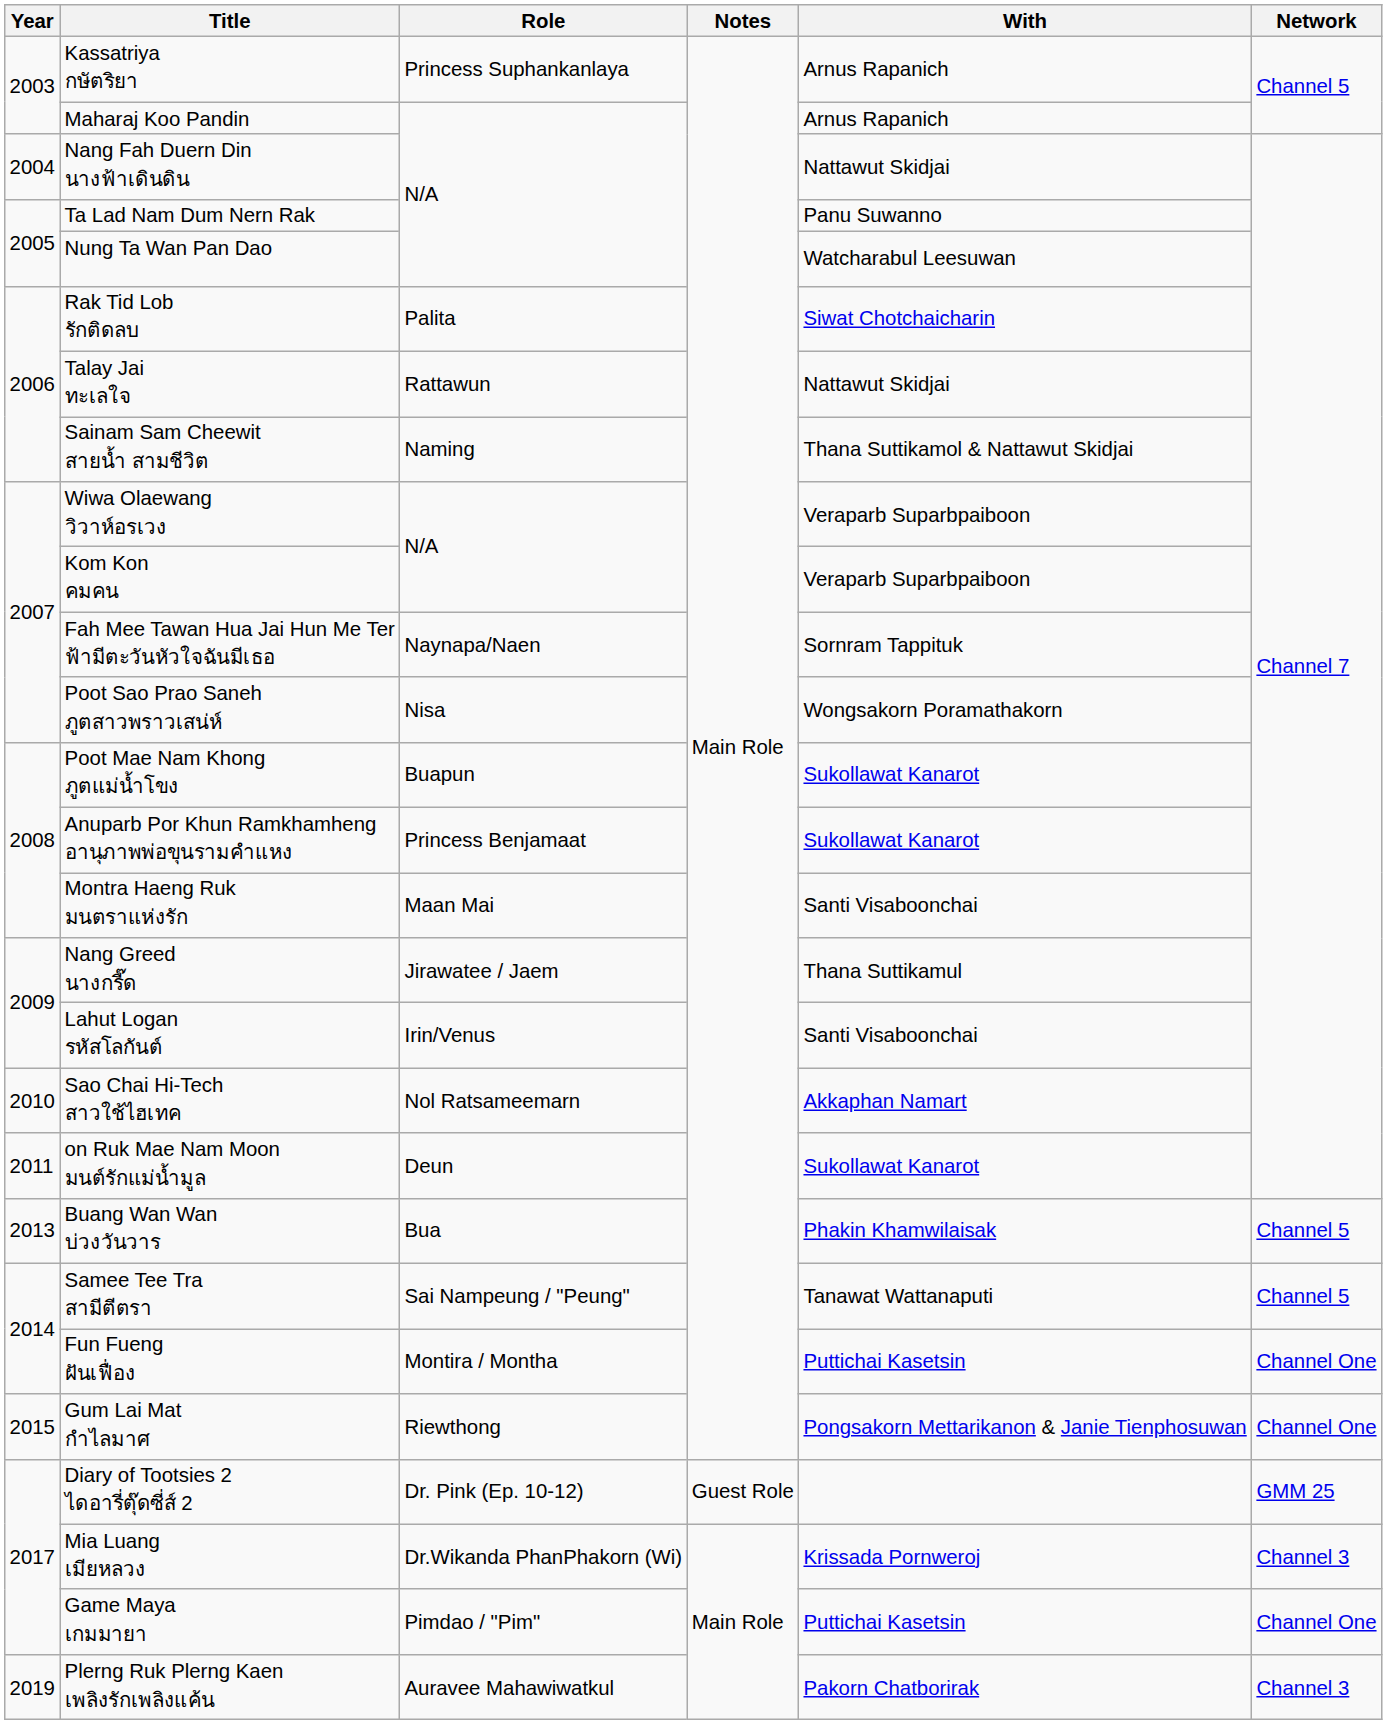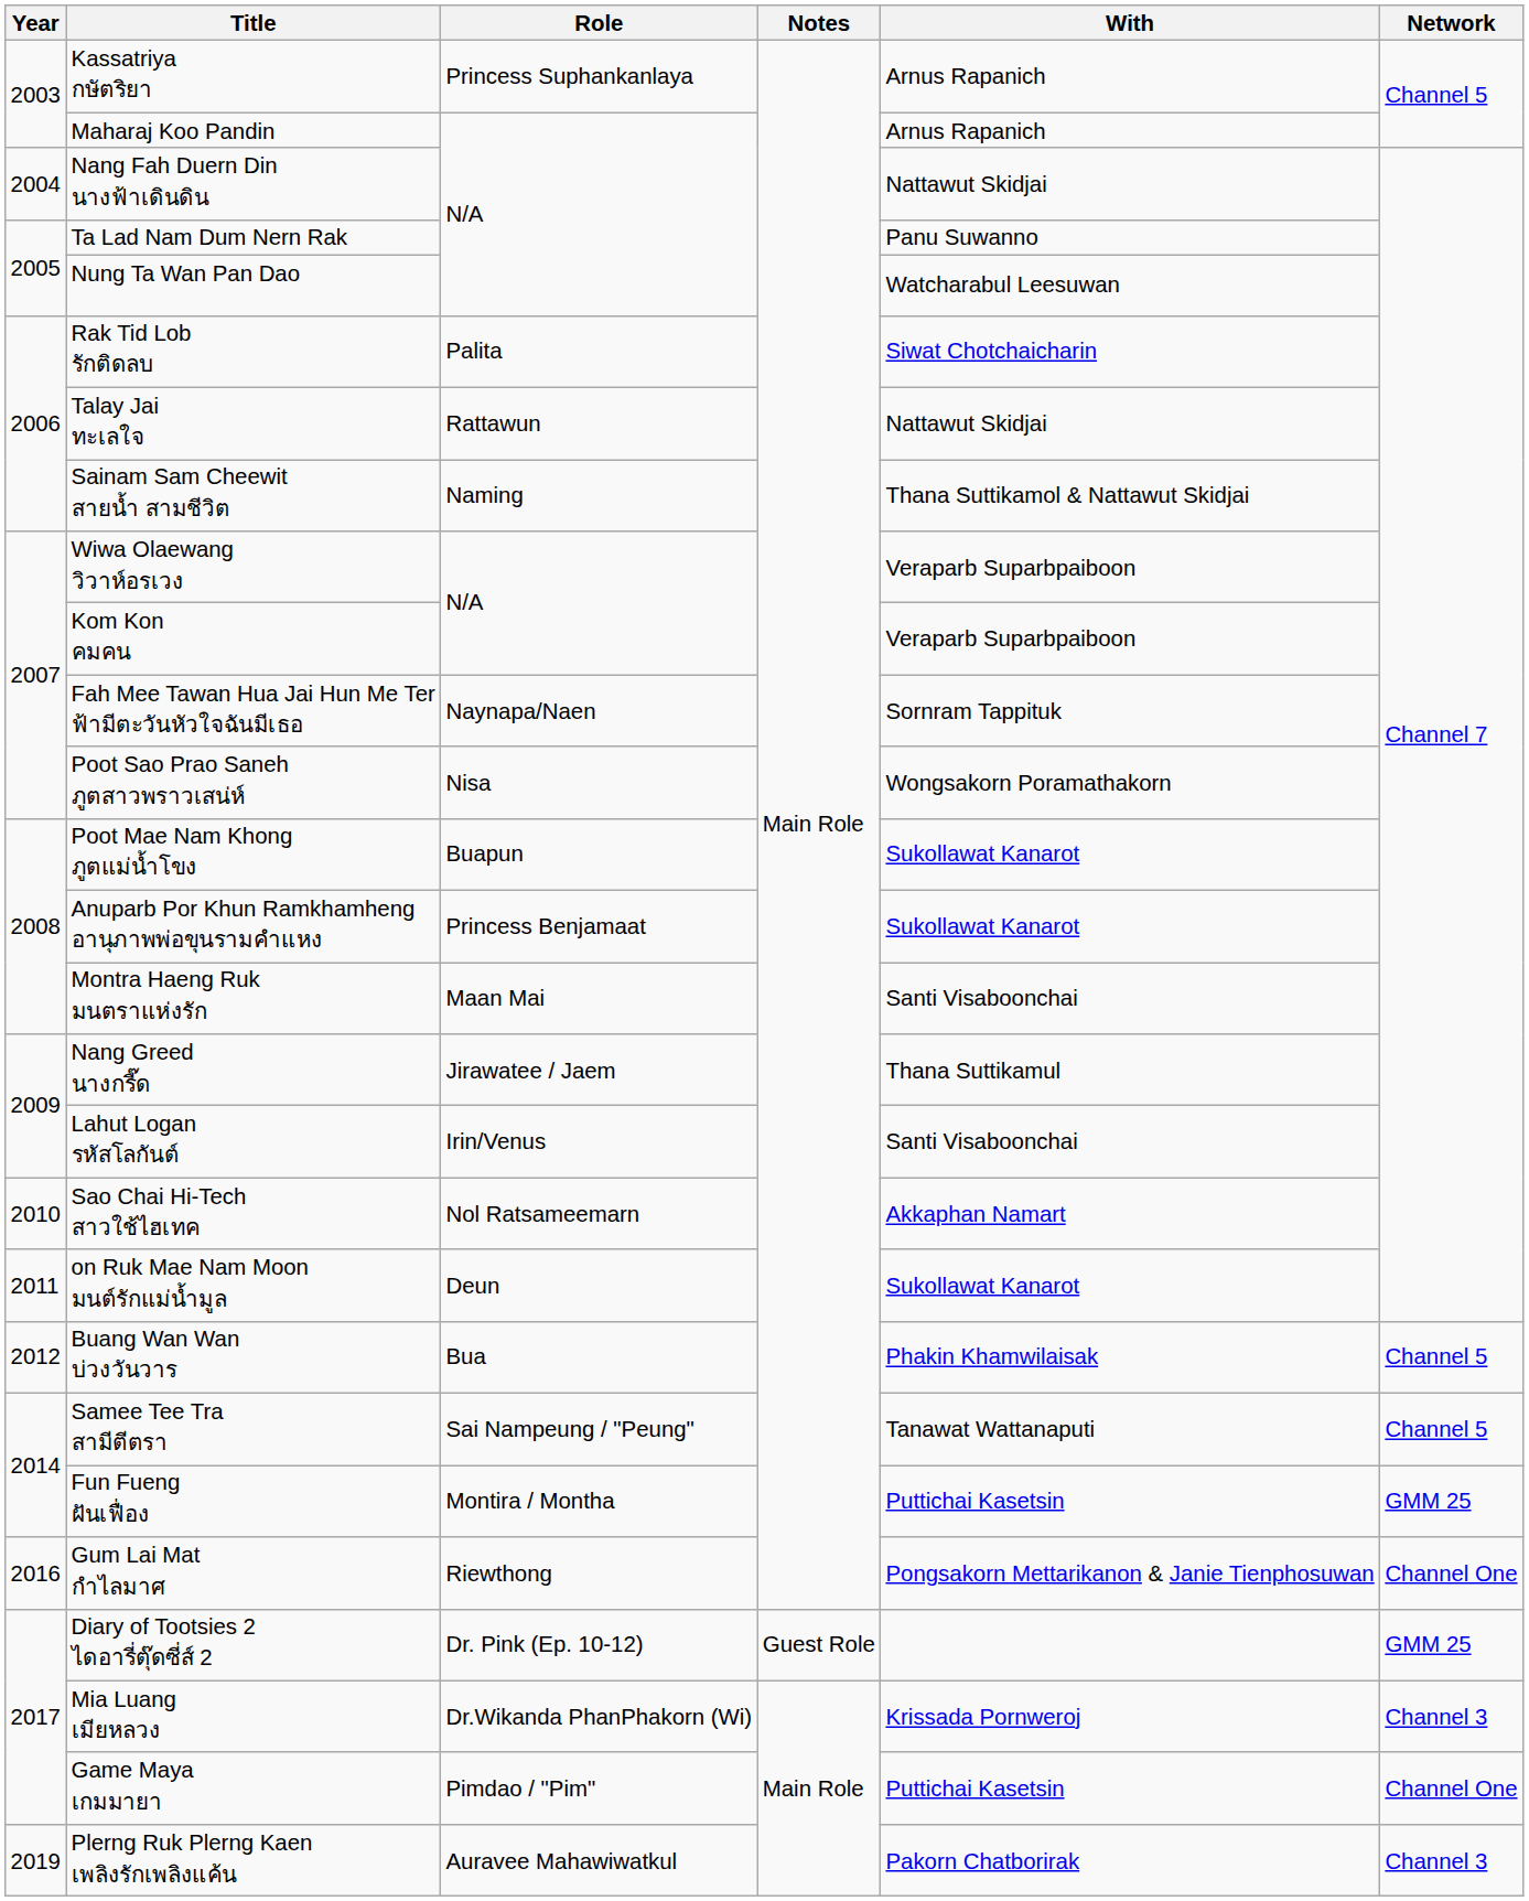 <table class="wikitable" style="font-size: 85%;">
 <tr>
 <th>Year</th>
 <th>Title</th>
 <th>Role</th>
 <th>Notes</th>
 <th>With</th>
 <th>Network</th>
 </tr>
 <tr>
 <td rowspan="2">2003</td>
 <td>Kassatriya<br>กษัตริยา</td>
 <td>Princess Suphankanlaya</td>
 <td rowspan="23">Main Role</td>
 <td>Arnus Rapanich</td>
 <td rowspan="2"><a href='#'>Channel 5</a></td>
 </tr>
 <tr>
 <td>Maharaj Koo Pandin<br></td>
 <td rowspan="4">N/A</td>
 <td>Arnus Rapanich</td>
 </tr>
 <tr>
 <td>2004</td>
 <td>Nang Fah Duern Din<br>นางฟ้าเดินดิน</td>
 <td>Nattawut Skidjai</td>
 <td rowspan="17"><a href='#'>Channel 7</a></td>
 </tr>
 <tr>
 <td rowspan="2">2005</td>
 <td>Ta Lad Nam Dum Nern Rak<br></td>
 <td>Panu Suwanno</td>
 </tr>
 <tr>
 <td>Nung Ta Wan Pan Dao<br> </td>
 <td>Watcharabul Leesuwan</td>
 </tr>
 <tr>
 <td rowspan="3">2006</td>
 <td>Rak Tid Lob<br>รักติดลบ</td>
 <td>Palita</td>
 <td><a href='#'>Siwat Chotchaicharin</a></td>
 </tr>
 <tr>
 <td>Talay Jai<br>ทะเลใจ</td>
 <td>Rattawun</td>
 <td>Nattawut Skidjai</td>
 </tr>
 <tr>
 <td>Sainam Sam Cheewit<br>สายน้ำ สามชีวิต</td>
 <td>Naming</td>
 <td>Thana Suttikamol & Nattawut Skidjai</td>
 </tr>
 <tr>
 <td rowspan="4">2007</td>
 <td>Wiwa Olaewang<br>วิวาห์อรเวง</td>
 <td rowspan="2">N/A</td>
 <td>Veraparb Suparbpaiboon</td>
 </tr>
 <tr>
 <td>Kom Kon<br>คมคน</td>
 <td>Veraparb Suparbpaiboon</td>
 </tr>
 <tr>
 <td>Fah Mee Tawan Hua Jai Hun Me Ter<br>ฟ้ามีตะวันหัวใจฉันมีเธอ</td>
 <td>Naynapa/Naen</td>
 <td>Sornram Tappituk</td>
 </tr>
 <tr>
 <td>Poot Sao Prao Saneh<br>ภูตสาวพราวเสน่ห์</td>
 <td>Nisa</td>
 <td>Wongsakorn Poramathakorn</td>
 </tr>
 <tr>
 <td rowspan="3">2008</td>
 <td>Poot Mae Nam Khong<br>ภูตแม่น้ำโขง</td>
 <td>Buapun</td>
 <td><a href='#'>Sukollawat Kanarot</a></td>
 </tr>
 <tr>
 <td>Anuparb Por Khun Ramkhamheng<br>อานุภาพพ่อขุนรามคำแหง</td>
 <td>Princess Benjamaat</td>
 <td><a href='#'>Sukollawat Kanarot</a></td>
 </tr>
 <tr>
 <td>Montra Haeng Ruk<br>มนตราแห่งรัก</td>
 <td>Maan Mai</td>
 <td>Santi Visaboonchai</td>
 </tr>
 <tr>
 <td rowspan="2">2009</td>
 <td>Nang Greed<br>นางกรี๊ด</td>
 <td>Jirawatee / Jaem</td>
 <td>Thana Suttikamul</td>
 </tr>
 <tr>
 <td>Lahut Logan<br>รหัสโลกันต์</td>
 <td>Irin/Venus</td>
 <td>Santi Visaboonchai</td>
 </tr>
 <tr>
 <td>2010</td>
 <td>Sao Chai Hi-Tech<br>สาวใช้ไฮเทค</td>
 <td>Nol Ratsameemarn</td>
 <td><a href='#'>Akkaphan Namart</a></td>
 </tr>
 <tr>
 <td>2011</td>
 <td>on Ruk Mae Nam Moon<br>มนต์รักแม่น้ำมูล</td>
 <td>Deun</td>
 <td><a href='#'>Sukollawat Kanarot</a></td>
 </tr>
 <tr>
-<td>2013</td>
+<td>2012</td>
 <td>Buang Wan Wan<br>บ่วงวันวาร</td>
 <td>Bua</td>
 <td><a href='#'>Phakin Khamwilaisak</a></td>
 <td><a href='#'>Channel 5</a></td>
 </tr>
 <tr>
 <td rowspan="2">2014</td>
 <td>Samee Tee Tra<br>สามีตีตรา</td>
 <td>Sai Nampeung / "Peung"</td>
 <td>Tanawat Wattanaputi</td>
 <td><a href='#'>Channel 5</a></td>
 </tr>
 <tr>
 <td>Fun Fueng<br>ฝันเฟื่อง</td>
 <td>Montira / Montha</td>
 <td><a href='#'>Puttichai Kasetsin</a></td>
-<td><a href='#'>Channel One</a></td>
+<td><a href='#'>GMM 25</a></td>
 </tr>
 <tr>
-<td>2015</td>
+<td>2016</td>
 <td>Gum Lai Mat<br>กำไลมาศ</td>
 <td>Riewthong</td>
 <td><a href='#'>Pongsakorn Mettarikanon</a> & <a href='#'>Janie Tienphosuwan</a></td>
 <td><a href='#'>Channel One</a></td>
 </tr>
 <tr>
 <td rowspan="3">2017</td>
 <td>Diary of Tootsies 2<br>ไดอารี่ตุ๊ดซี่ส์ 2</td>
 <td>Dr. Pink (Ep. 10-12)</td>
 <td>Guest Role</td>
 <td></td>
 <td><a href='#'>GMM 25</a></td>
 </tr>
 <tr>
 <td>Mia Luang<br>เมียหลวง</td>
 <td>Dr.Wikanda PhanPhakorn (Wi)</td>
 <td rowspan="3">Main Role</td>
 <td><a href='#'>Krissada Pornweroj</a></td>
 <td><a href='#'>Channel 3</a></td>
 </tr>
 <tr>
 <td>Game Maya<br>เกมมายา</td>
 <td>Pimdao / "Pim"</td>
 <td><a href='#'>Puttichai Kasetsin</a></td>
 <td><a href='#'>Channel One</a></td>
 </tr>
 <tr>
 <td>2019</td>
 <td>Plerng Ruk Plerng Kaen<br>เพลิงรักเพลิงแค้น</td>
 <td>Auravee Mahawiwatkul</td>
 <td><a href='#'>Pakorn Chatborirak</a></td>
 <td><a href='#'>Channel 3</a></td>
 </tr>
 </table>
